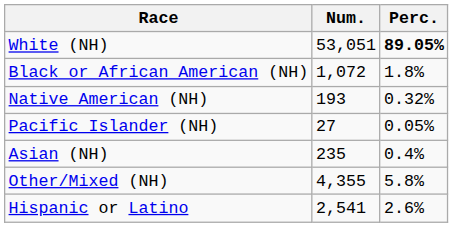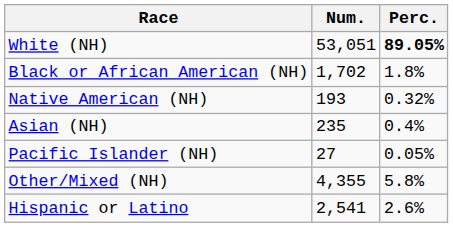 <table class="wikitable">
 <tr>
 <th>Race</th>
 <th>Num.</th>
 <th>Perc.</th>
 </tr>
 <tr>
 <td><a href='#'>White</a> (NH)</td>
 <td>53,051</td>
 <td><strong>89.05%</strong></td>
 </tr>
 <tr>
 <td><a href='#'>Black or African American</a> (NH)</td>
-<td>1,072</td>
+<td>1,702</td>
 <td>1.8%</td>
 </tr>
 <tr>
 <td><a href='#'>Native American</a> (NH)</td>
 <td>193</td>
 <td>0.32%</td>
 </tr>
 <tr>
+<td><a href='#'>Asian</a> (NH)</td>
+<td>235</td>
+<td>0.4%</td>
+</tr>
+<tr>
 <td><a href='#'>Pacific Islander</a> (NH)</td>
 <td>27</td>
 <td>0.05%</td>
-</tr>
-<tr>
-<td><a href='#'>Asian</a> (NH)</td>
-<td>235</td>
-<td>0.4%</td>
 </tr>
 <tr>
 <td><a href='#'>Other/Mixed</a> (NH)</td>
 <td>4,355</td>
 <td>5.8%</td>
 </tr>
 <tr>
 <td><a href='#'>Hispanic</a> or <a href='#'>Latino</a></td>
 <td>2,541</td>
 <td>2.6%</td>
 </tr>
 </table>
